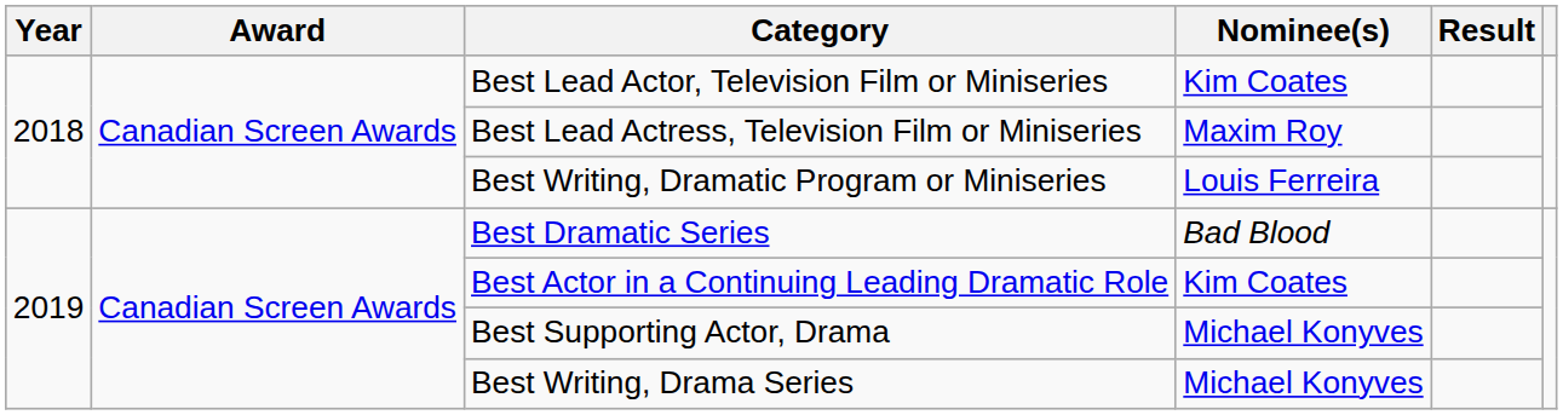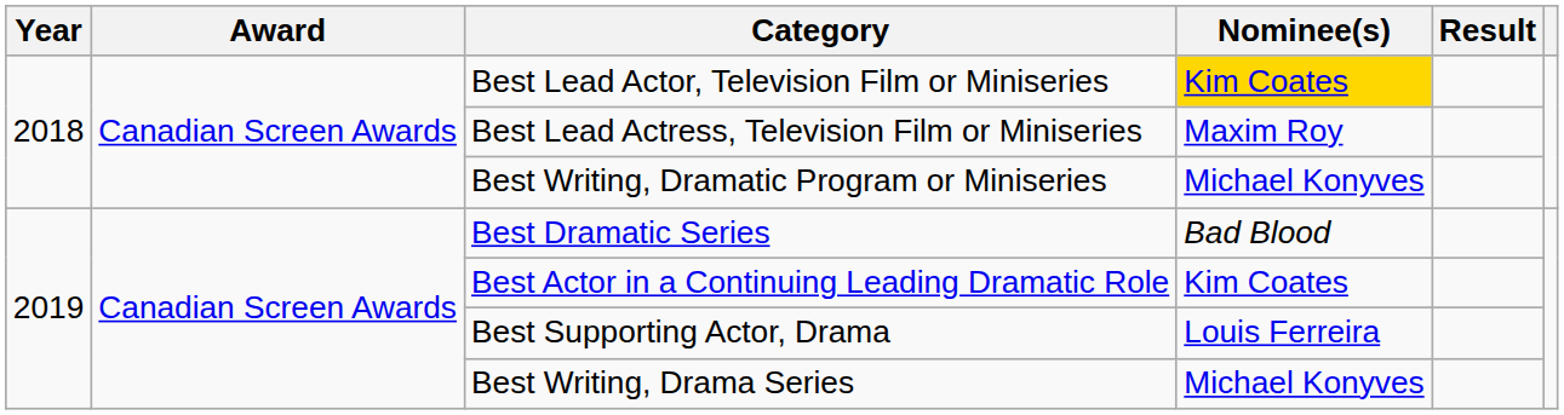 <table class="wikitable sortable plainrowheaders">
 <tr>
 <th scope="col">Year</th>
 <th scope="col">Award</th>
 <th scope="col">Category</th>
 <th scope="col">Nominee(s)</th>
 <th scope="col">Result</th>
 <th scope="col" class="unsortable"></th>
 </tr>
 <tr>
 <td rowspan="3">2018</td>
 <td rowspan="3"><a href='#'>Canadian Screen Awards</a></td>
 <td>Best Lead Actor, Television Film or Miniseries</td>
-<td><a href='#'>Kim Coates</a></td>
+<td style="background: gold;"><a href='#'>Kim Coates</a></td>
 <td></td>
 <td rowspan="3" style="text-align:center;"></td>
 </tr>
 <tr>
 <td>Best Lead Actress, Television Film or Miniseries</td>
 <td><a href='#'>Maxim Roy</a></td>
 <td></td>
 </tr>
 <tr>
 <td>Best Writing, Dramatic Program or Miniseries</td>
-<td><a href='#'>Louis Ferreira</a></td>
+<td><a href='#'>Michael Konyves</a></td>
 <td></td>
 </tr>
 <tr>
 <td rowspan="4">2019</td>
 <td rowspan="4"><a href='#'>Canadian Screen Awards</a></td>
 <td><a href='#'>Best Dramatic Series</a></td>
 <td><em>Bad Blood</em></td>
 <td></td>
 <td rowspan="4" style="text-align:center;"></td>
 </tr>
 <tr>
 <td><a href='#'>Best Actor in a Continuing Leading Dramatic Role</a></td>
 <td><a href='#'>Kim Coates</a></td>
 <td></td>
 </tr>
 <tr>
 <td>Best Supporting Actor, Drama</td>
-<td><a href='#'>Michael Konyves</a></td>
+<td><a href='#'>Louis Ferreira</a></td>
 <td></td>
 </tr>
 <tr>
 <td>Best Writing, Drama Series</td>
 <td><a href='#'>Michael Konyves</a></td>
 <td></td>
 </tr>
 </table>
